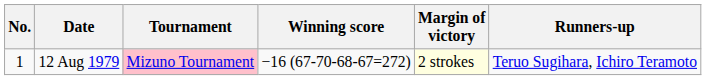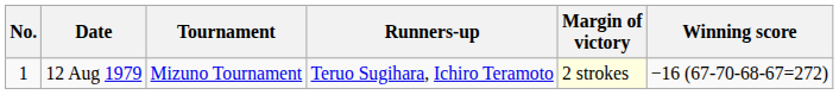 <table class="wikitable" style="font-size:95%;">
 <tr>
 <th>No.</th>
 <th>Date</th>
 <th>Tournament</th>
+<th>Runners-up</th>
+<th>Margin of<br>victory</th>
 <th>Winning score</th>
-<th>Margin of<br>victory</th>
-<th>Runners-up</th>
 </tr>
 <tr>
 <td align=center>1</td>
 <td align=right>12 Aug <a href='#'>1979</a></td>
-<td style="background: pink;"><a href='#'>Mizuno Tournament</a></td>
+<td><a href='#'>Mizuno Tournament</a></td>
+<td> <a href='#'>Teruo Sugihara</a>,  <a href='#'>Ichiro Teramoto</a></td>
+<td style="background: lightyellow;">2 strokes</td>
 <td>−16 (67-70-68-67=272)</td>
-<td style="background: lightyellow;">2 strokes</td>
-<td> <a href='#'>Teruo Sugihara</a>,  <a href='#'>Ichiro Teramoto</a></td>
 </tr>
 </table>
